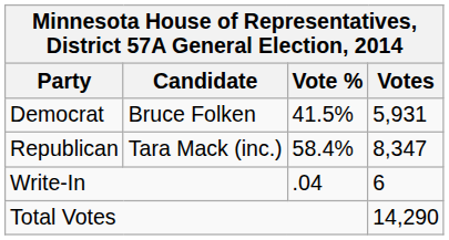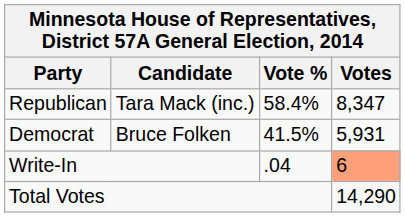 <table class="wikitable">
 <tr>
 <th colspan="4"><strong>Minnesota House of Representatives,</strong><br><strong>District 57A General Election, 2014</strong></th>
 </tr>
 <tr>
 <th>Party</th>
 <th>Candidate</th>
 <th>Vote %</th>
 <th>Votes</th>
 </tr>
 <tr>
+<td>Republican</td>
+<td>Tara Mack (inc.)</td>
+<td>58.4%</td>
+<td>8,347</td>
+</tr>
+<tr>
 <td>Democrat</td>
 <td>Bruce Folken</td>
 <td>41.5%</td>
 <td>5,931</td>
 </tr>
 <tr>
-<td>Republican</td>
-<td>Tara Mack (inc.)</td>
-<td>58.4%</td>
-<td>8,347</td>
-</tr>
-<tr>
 <td colspan="2">Write-In</td>
 <td>.04</td>
-<td>6</td>
+<td style="background: lightsalmon;">6</td>
 </tr>
 <tr>
 <td colspan="3">Total Votes</td>
 <td>14,290</td>
 </tr>
 </table>
